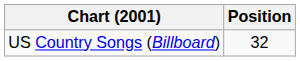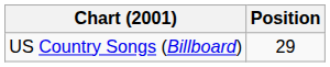 <table class="wikitable sortable">
 <tr>
 <th scope="col">Chart (2001)</th>
 <th scope="col">Position</th>
 </tr>
 <tr>
 <td>US <a href='#'>Country Songs</a> (<em><a href='#'>Billboard</a></em>)</td>
-<td align="center">32</td>
+<td align="center">29</td>
 </tr>
 </table>
